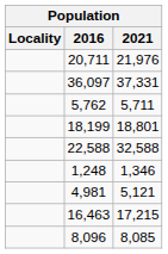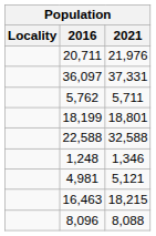 <table class="wikitable sortable" style="text-align:center;">
 <tr>
 <th colspan="3" style="text-align:center; font-weight:bold">Population</th>
 </tr>
 <tr>
 <th style="text-align:center; background:  font-weight:bold">Locality</th>
 <th style="text-align:center; background:  font-weight:bold"><strong>2016</strong></th>
 <th style="text-align:center; background:  font-weight:bold"><strong>2021</strong></th>
 </tr>
 <tr>
 <td></td>
 <td>20,711</td>
 <td>21,976</td>
 </tr>
 <tr>
 <td></td>
 <td>36,097</td>
 <td>37,331</td>
 </tr>
 <tr>
 <td></td>
 <td>5,762</td>
 <td>5,711</td>
 </tr>
 <tr>
 <td></td>
 <td>18,199</td>
 <td>18,801</td>
 </tr>
 <tr>
 <td></td>
 <td>22,588</td>
 <td>32,588</td>
 </tr>
 <tr>
 <td></td>
 <td>1,248</td>
 <td>1,346</td>
 </tr>
 <tr>
 <td></td>
 <td>4,981</td>
 <td>5,121</td>
 </tr>
 <tr>
 <td></td>
 <td>16,463</td>
-<td>17,215</td>
+<td>18,215</td>
 </tr>
 <tr>
 <td></td>
 <td>8,096</td>
-<td>8,085</td>
+<td>8,088</td>
 </tr>
 </table>
